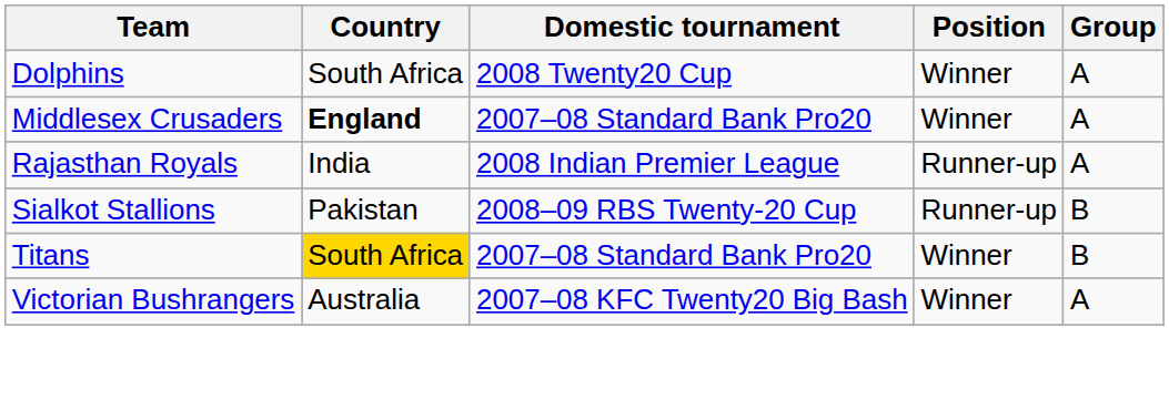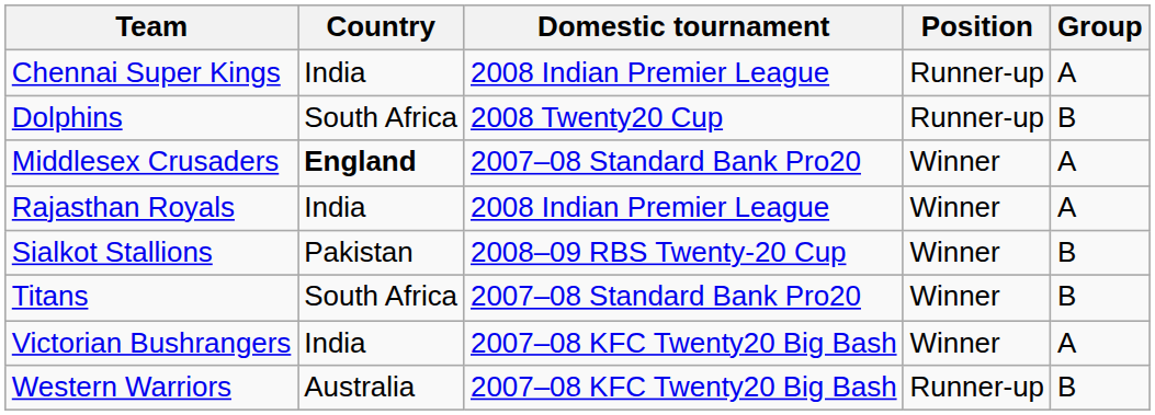 <table class="wikitable">
 <tr>
 <th>Team</th>
 <th>Country</th>
 <th>Domestic tournament</th>
 <th>Position</th>
 <th>Group</th>
 </tr>
 <tr>
+<td><a href='#'>Chennai Super Kings</a></td>
+<td>India</td>
+<td><a href='#'>2008 Indian Premier League</a></td>
+<td>Runner-up</td>
+<td>A</td>
+</tr>
+<tr>
 <td><a href='#'>Dolphins</a></td>
 <td>South Africa</td>
 <td><a href='#'>2008 Twenty20 Cup</a></td>
-<td>Winner</td>
-<td>A</td>
+<td>Runner-up</td>
+<td>B</td>
 </tr>
 <tr>
 <td><a href='#'>Middlesex Crusaders</a></td>
 <td><strong>England</strong></td>
 <td><a href='#'>2007–08 Standard Bank Pro20</a></td>
 <td>Winner</td>
 <td>A</td>
 </tr>
 <tr>
 <td><a href='#'>Rajasthan Royals</a></td>
 <td>India</td>
 <td><a href='#'>2008 Indian Premier League</a></td>
-<td>Runner-up</td>
+<td>Winner</td>
 <td>A</td>
 </tr>
 <tr>
 <td><a href='#'>Sialkot Stallions</a></td>
 <td>Pakistan</td>
 <td><a href='#'>2008–09 RBS Twenty-20 Cup</a></td>
-<td>Runner-up</td>
+<td>Winner</td>
 <td>B</td>
 </tr>
 <tr>
 <td><a href='#'>Titans</a></td>
-<td style="background: gold;">South Africa</td>
+<td>South Africa</td>
 <td><a href='#'>2007–08 Standard Bank Pro20</a></td>
 <td>Winner</td>
 <td>B</td>
 </tr>
 <tr>
 <td><a href='#'>Victorian Bushrangers</a></td>
-<td>Australia</td>
+<td>India</td>
 <td><a href='#'>2007–08 KFC Twenty20 Big Bash</a></td>
 <td>Winner</td>
 <td>A</td>
 </tr>
+<tr>
+<td><a href='#'>Western Warriors</a></td>
+<td>Australia</td>
+<td><a href='#'>2007–08 KFC Twenty20 Big Bash</a></td>
+<td>Runner-up</td>
+<td>B</td>
+</tr>
 </table>
